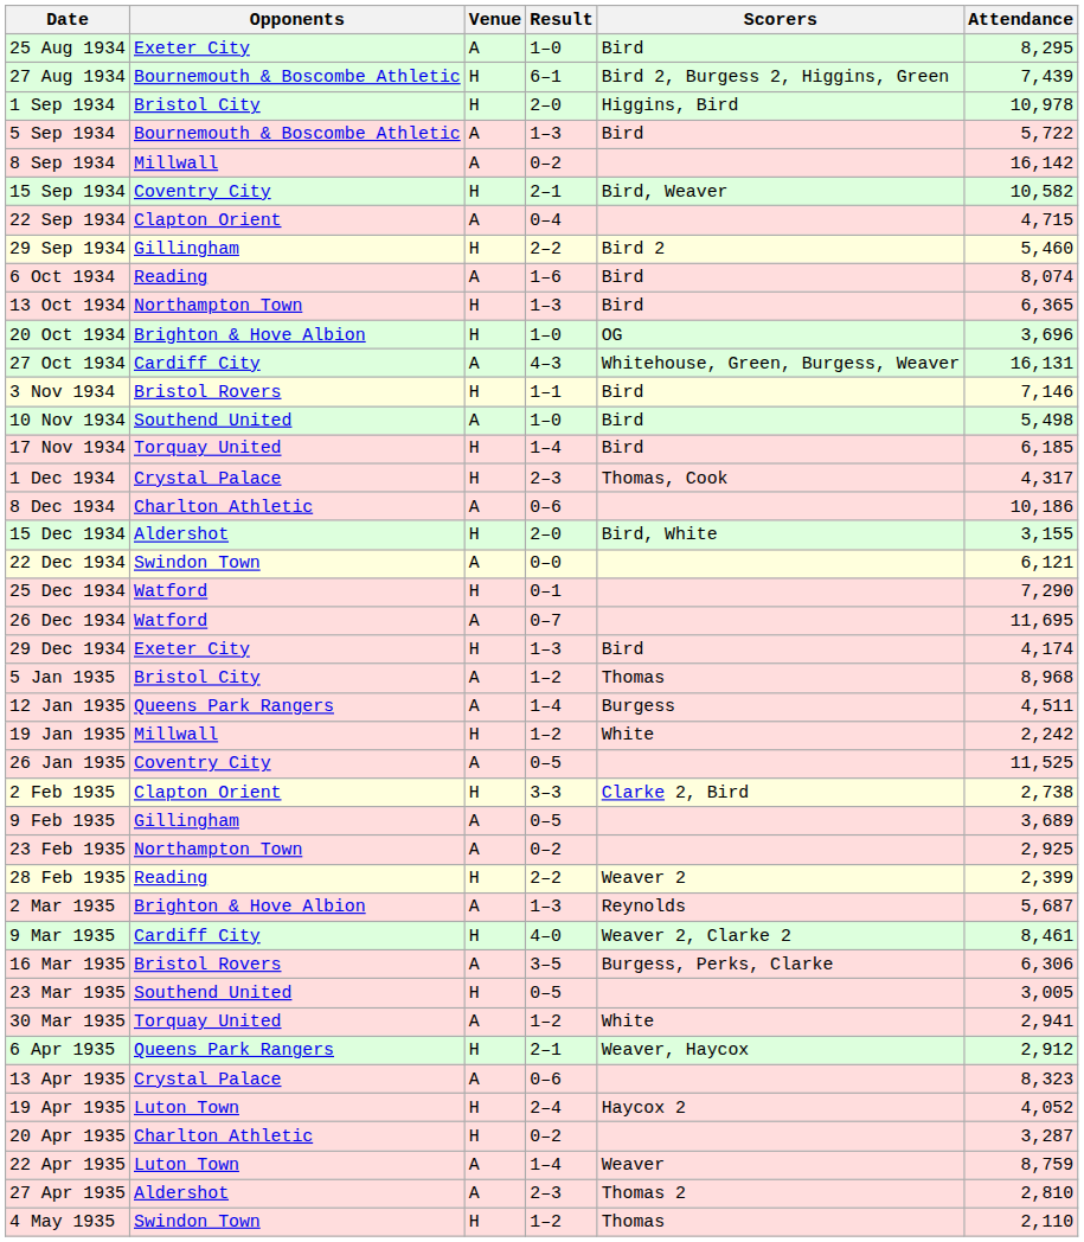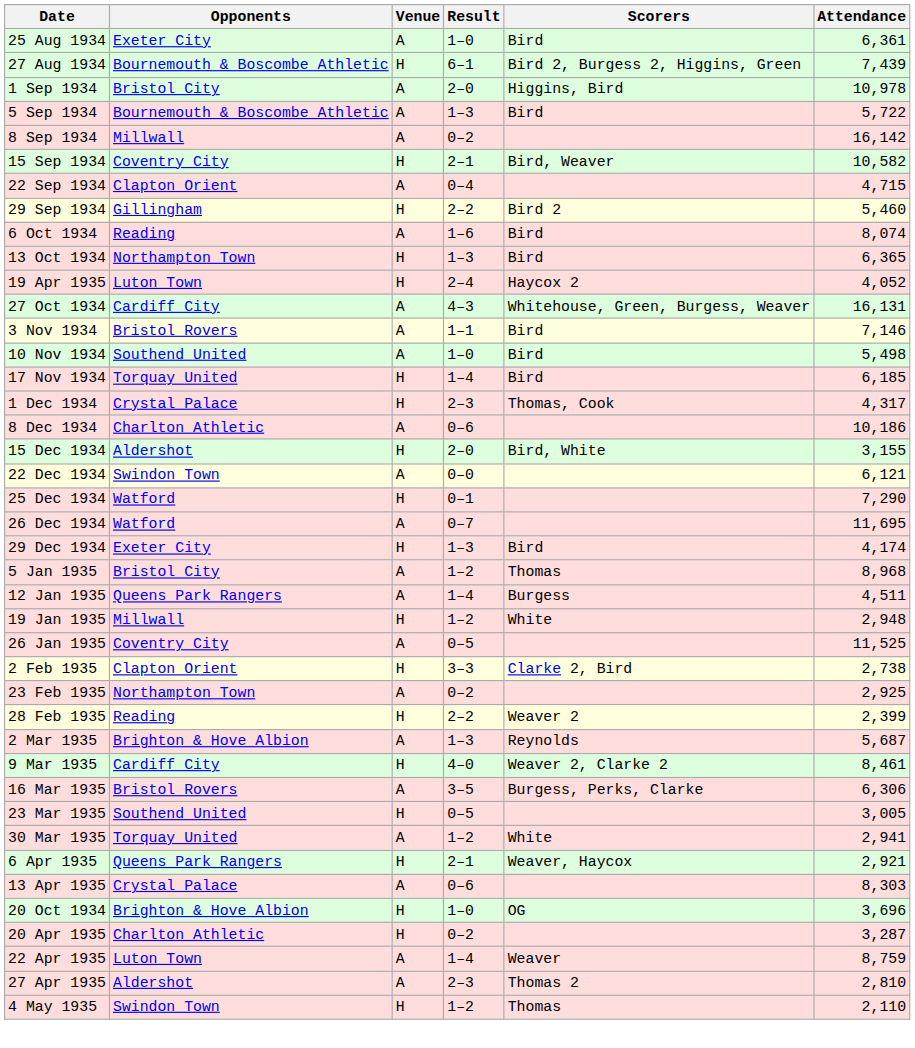 <table class="wikitable sortable">
 <tr>
 <th>Date</th>
 <th>Opponents</th>
 <th>Venue</th>
 <th>Result</th>
 <th>Scorers</th>
 <th>Attendance</th>
 </tr>
 <tr bgcolor="#ddffdd">
 <td>25 Aug 1934</td>
 <td><a href='#'>Exeter City</a></td>
 <td>A</td>
 <td>1–0</td>
 <td>Bird</td>
-<td align="right">8,295</td>
+<td align="right">6,361</td>
 </tr>
 <tr bgcolor="#ddffdd">
 <td>27 Aug 1934</td>
 <td><a href='#'>Bournemouth & Boscombe Athletic</a></td>
 <td>H</td>
 <td>6–1</td>
 <td>Bird 2, Burgess 2, Higgins, Green</td>
 <td align="right">7,439</td>
 </tr>
 <tr bgcolor="#ddffdd">
 <td>1 Sep 1934</td>
 <td><a href='#'>Bristol City</a></td>
-<td>H</td>
+<td>A</td>
 <td>2–0</td>
 <td>Higgins, Bird</td>
 <td align="right">10,978</td>
 </tr>
 <tr bgcolor="#ffdddd">
 <td>5 Sep 1934</td>
 <td><a href='#'>Bournemouth & Boscombe Athletic</a></td>
 <td>A</td>
 <td>1–3</td>
 <td>Bird</td>
 <td align="right">5,722</td>
 </tr>
 <tr bgcolor="#ffdddd">
 <td>8 Sep 1934</td>
 <td><a href='#'>Millwall</a></td>
 <td>A</td>
 <td>0–2</td>
 <td></td>
 <td align="right">16,142</td>
 </tr>
 <tr bgcolor="#ddffdd">
 <td>15 Sep 1934</td>
 <td><a href='#'>Coventry City</a></td>
 <td>H</td>
 <td>2–1</td>
 <td>Bird, Weaver</td>
 <td align="right">10,582</td>
 </tr>
 <tr bgcolor="#ffdddd">
 <td>22 Sep 1934</td>
 <td><a href='#'>Clapton Orient</a></td>
 <td>A</td>
 <td>0–4</td>
 <td></td>
 <td align="right">4,715</td>
 </tr>
 <tr bgcolor="#ffffdd">
 <td>29 Sep 1934</td>
 <td><a href='#'>Gillingham</a></td>
 <td>H</td>
 <td>2–2</td>
 <td>Bird 2</td>
 <td align="right">5,460</td>
 </tr>
 <tr bgcolor="#ffdddd">
 <td>6 Oct 1934</td>
 <td><a href='#'>Reading</a></td>
 <td>A</td>
 <td>1–6</td>
 <td>Bird</td>
 <td align="right">8,074</td>
 </tr>
 <tr bgcolor="#ffdddd">
 <td>13 Oct 1934</td>
 <td><a href='#'>Northampton Town</a></td>
 <td>H</td>
 <td>1–3</td>
 <td>Bird</td>
 <td align="right">6,365</td>
 </tr>
-<tr bgcolor="#ddffdd">
-<td>20 Oct 1934</td>
-<td><a href='#'>Brighton & Hove Albion</a></td>
+<tr bgcolor="#ffdddd">
+<td>19 Apr 1935</td>
+<td><a href='#'>Luton Town</a></td>
 <td>H</td>
-<td>1–0</td>
-<td>OG</td>
-<td align="right">3,696</td>
+<td>2–4</td>
+<td>Haycox 2</td>
+<td align="right">4,052</td>
 </tr>
 <tr bgcolor="#ddffdd">
 <td>27 Oct 1934</td>
 <td><a href='#'>Cardiff City</a></td>
 <td>A</td>
 <td>4–3</td>
 <td>Whitehouse, Green, Burgess, Weaver</td>
 <td align="right">16,131</td>
 </tr>
 <tr bgcolor="#ffffdd">
 <td>3 Nov 1934</td>
 <td><a href='#'>Bristol Rovers</a></td>
-<td>H</td>
+<td>A</td>
 <td>1–1</td>
 <td>Bird</td>
 <td align="right">7,146</td>
 </tr>
 <tr bgcolor="#ddffdd">
 <td>10 Nov 1934</td>
 <td><a href='#'>Southend United</a></td>
 <td>A</td>
 <td>1–0</td>
 <td>Bird</td>
 <td align="right">5,498</td>
 </tr>
 <tr bgcolor="#ffdddd">
 <td>17 Nov 1934</td>
 <td><a href='#'>Torquay United</a></td>
 <td>H</td>
 <td>1–4</td>
 <td>Bird</td>
 <td align="right">6,185</td>
 </tr>
 <tr bgcolor="#ffdddd">
 <td>1 Dec 1934</td>
 <td><a href='#'>Crystal Palace</a></td>
 <td>H</td>
 <td>2–3</td>
 <td>Thomas, Cook</td>
 <td align="right">4,317</td>
 </tr>
 <tr bgcolor="#ffdddd">
 <td>8 Dec 1934</td>
 <td><a href='#'>Charlton Athletic</a></td>
 <td>A</td>
 <td>0–6</td>
 <td></td>
 <td align="right">10,186</td>
 </tr>
 <tr bgcolor="#ddffdd">
 <td>15 Dec 1934</td>
 <td><a href='#'>Aldershot</a></td>
 <td>H</td>
 <td>2–0</td>
 <td>Bird, White</td>
 <td align="right">3,155</td>
 </tr>
 <tr bgcolor="#ffffdd">
 <td>22 Dec 1934</td>
 <td><a href='#'>Swindon Town</a></td>
 <td>A</td>
 <td>0–0</td>
 <td></td>
 <td align="right">6,121</td>
 </tr>
 <tr bgcolor="#ffdddd">
 <td>25 Dec 1934</td>
 <td><a href='#'>Watford</a></td>
 <td>H</td>
 <td>0–1</td>
 <td></td>
 <td align="right">7,290</td>
 </tr>
 <tr bgcolor="#ffdddd">
 <td>26 Dec 1934</td>
 <td><a href='#'>Watford</a></td>
 <td>A</td>
 <td>0–7</td>
 <td></td>
 <td align="right">11,695</td>
 </tr>
 <tr bgcolor="#ffdddd">
 <td>29 Dec 1934</td>
 <td><a href='#'>Exeter City</a></td>
 <td>H</td>
 <td>1–3</td>
 <td>Bird</td>
 <td align="right">4,174</td>
 </tr>
 <tr bgcolor="#ffdddd">
 <td>5 Jan 1935</td>
 <td><a href='#'>Bristol City</a></td>
 <td>A</td>
 <td>1–2</td>
 <td>Thomas</td>
 <td align="right">8,968</td>
 </tr>
 <tr bgcolor="#ffdddd">
 <td>12 Jan 1935</td>
 <td><a href='#'>Queens Park Rangers</a></td>
 <td>A</td>
 <td>1–4</td>
 <td>Burgess</td>
 <td align="right">4,511</td>
 </tr>
 <tr bgcolor="#ffdddd">
 <td>19 Jan 1935</td>
 <td><a href='#'>Millwall</a></td>
 <td>H</td>
 <td>1–2</td>
 <td>White</td>
-<td align="right">2,242</td>
+<td align="right">2,948</td>
 </tr>
 <tr bgcolor="#ffdddd">
 <td>26 Jan 1935</td>
 <td><a href='#'>Coventry City</a></td>
 <td>A</td>
 <td>0–5</td>
 <td></td>
 <td align="right">11,525</td>
 </tr>
 <tr bgcolor="#ffffdd">
 <td>2 Feb 1935</td>
 <td><a href='#'>Clapton Orient</a></td>
 <td>H</td>
 <td>3–3</td>
 <td><a href='#'>Clarke</a> 2, Bird</td>
 <td align="right">2,738</td>
-</tr>
-<tr bgcolor="#ffdddd">
-<td>9 Feb 1935</td>
-<td><a href='#'>Gillingham</a></td>
-<td>A</td>
-<td>0–5</td>
-<td></td>
-<td align="right">3,689</td>
 </tr>
 <tr bgcolor="#ffdddd">
 <td>23 Feb 1935</td>
 <td><a href='#'>Northampton Town</a></td>
 <td>A</td>
 <td>0–2</td>
 <td></td>
 <td align="right">2,925</td>
 </tr>
 <tr bgcolor="#ffffdd">
 <td>28 Feb 1935</td>
 <td><a href='#'>Reading</a></td>
 <td>H</td>
 <td>2–2</td>
 <td>Weaver 2</td>
 <td align="right">2,399</td>
 </tr>
 <tr bgcolor="#ffdddd">
 <td>2 Mar 1935</td>
 <td><a href='#'>Brighton & Hove Albion</a></td>
 <td>A</td>
 <td>1–3</td>
 <td>Reynolds</td>
 <td align="right">5,687</td>
 </tr>
 <tr bgcolor="#ddffdd">
 <td>9 Mar 1935</td>
 <td><a href='#'>Cardiff City</a></td>
 <td>H</td>
 <td>4–0</td>
 <td>Weaver 2, Clarke 2</td>
 <td align="right">8,461</td>
 </tr>
 <tr bgcolor="#ffdddd">
 <td>16 Mar 1935</td>
 <td><a href='#'>Bristol Rovers</a></td>
 <td>A</td>
 <td>3–5</td>
 <td>Burgess, Perks, Clarke</td>
 <td align="right">6,306</td>
 </tr>
 <tr bgcolor="#ffdddd">
 <td>23 Mar 1935</td>
 <td><a href='#'>Southend United</a></td>
 <td>H</td>
 <td>0–5</td>
 <td></td>
 <td align="right">3,005</td>
 </tr>
 <tr bgcolor="#ffdddd">
 <td>30 Mar 1935</td>
 <td><a href='#'>Torquay United</a></td>
 <td>A</td>
 <td>1–2</td>
 <td>White</td>
 <td align="right">2,941</td>
 </tr>
 <tr bgcolor="#ddffdd">
 <td>6 Apr 1935</td>
 <td><a href='#'>Queens Park Rangers</a></td>
 <td>H</td>
 <td>2–1</td>
 <td>Weaver, Haycox</td>
-<td align="right">2,912</td>
+<td align="right">2,921</td>
 </tr>
 <tr bgcolor="#ffdddd">
 <td>13 Apr 1935</td>
 <td><a href='#'>Crystal Palace</a></td>
 <td>A</td>
 <td>0–6</td>
 <td></td>
-<td align="right">8,323</td>
+<td align="right">8,303</td>
 </tr>
-<tr bgcolor="#ffdddd">
-<td>19 Apr 1935</td>
-<td><a href='#'>Luton Town</a></td>
+<tr bgcolor="#ddffdd">
+<td>20 Oct 1934</td>
+<td><a href='#'>Brighton & Hove Albion</a></td>
 <td>H</td>
-<td>2–4</td>
-<td>Haycox 2</td>
-<td align="right">4,052</td>
+<td>1–0</td>
+<td>OG</td>
+<td align="right">3,696</td>
 </tr>
 <tr bgcolor="#ffdddd">
 <td>20 Apr 1935</td>
 <td><a href='#'>Charlton Athletic</a></td>
 <td>H</td>
 <td>0–2</td>
 <td></td>
 <td align="right">3,287</td>
 </tr>
 <tr bgcolor="#ffdddd">
 <td>22 Apr 1935</td>
 <td><a href='#'>Luton Town</a></td>
 <td>A</td>
 <td>1–4</td>
 <td>Weaver</td>
 <td align="right">8,759</td>
 </tr>
 <tr bgcolor="#ffdddd">
 <td>27 Apr 1935</td>
 <td><a href='#'>Aldershot</a></td>
 <td>A</td>
 <td>2–3</td>
 <td>Thomas 2</td>
 <td align="right">2,810</td>
 </tr>
 <tr bgcolor="#ffdddd">
 <td>4 May 1935</td>
 <td><a href='#'>Swindon Town</a></td>
 <td>H</td>
 <td>1–2</td>
 <td>Thomas</td>
 <td align="right">2,110</td>
 </tr>
 </table>
